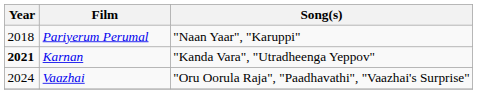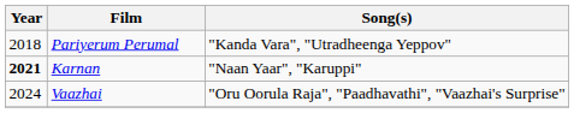 <table class="wikitable sortable">
 <tr>
 <th style="width:35px;">Year</th>
 <th style="width:150px;">Film</th>
 <th>Song(s)</th>
 </tr>
 <tr>
 <td>2018</td>
 <td><em><a href='#'>Pariyerum Perumal</a></em></td>
-<td>"Naan Yaar", "Karuppi"</td>
+<td>"Kanda Vara", "Utradheenga Yeppov"</td>
 </tr>
 <tr>
 <td><strong>2021</strong></td>
 <td><em><a href='#'>Karnan</a></em></td>
-<td>"Kanda Vara", "Utradheenga Yeppov"</td>
+<td>"Naan Yaar", "Karuppi"</td>
 </tr>
 <tr>
 <td>2024</td>
 <td><em><a href='#'>Vaazhai</a></em></td>
 <td>"Oru Oorula Raja", "Paadhavathi", "Vaazhai's Surprise"</td>
 </tr>
 <tr>
 </tr>
 </table>
